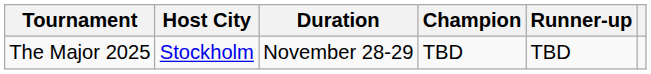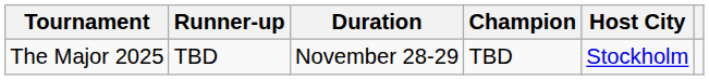 <table class="wikitable">
 <tr>
 <th>Tournament</th>
-<th>Host City</th>
+<th>Runner-up</th>
 <th>Duration</th>
 <th>Champion</th>
-<th>Runner-up</th>
+<th>Host City</th>
 <th></th>
 </tr>
 <tr>
 <td>The Major 2025</td>
-<td> <a href='#'>Stockholm</a></td>
+<td>TBD</td>
 <td>November 28-29</td>
 <td>TBD</td>
-<td>TBD</td>
+<td> <a href='#'>Stockholm</a></td>
 <td></td>
 </tr>
 </table>
